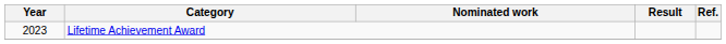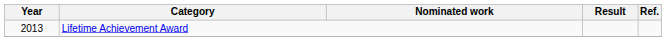 <table class=wikitable>
 <tr>
 <th scope="col" style="width:5em;">Year</th>
 <th scope="col" style="width:26em;">Category</th>
 <th scope="col" style="width:25em;">Nominated work</th>
 <th scope="col" style="width:5em;">Result</th>
 <th>Ref.</th>
 </tr>
 <tr>
-<td style="text-align:center;">2023</td>
+<td style="text-align:center;">2013</td>
 <td colspan=2><a href='#'>Lifetime Achievement Award</a></td>
 <td></td>
 <td></td>
 </tr>
 <tr>
 </tr>
 </table>
